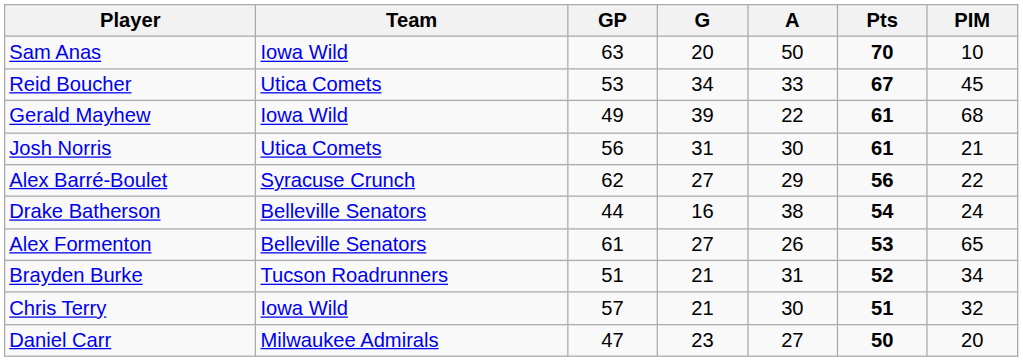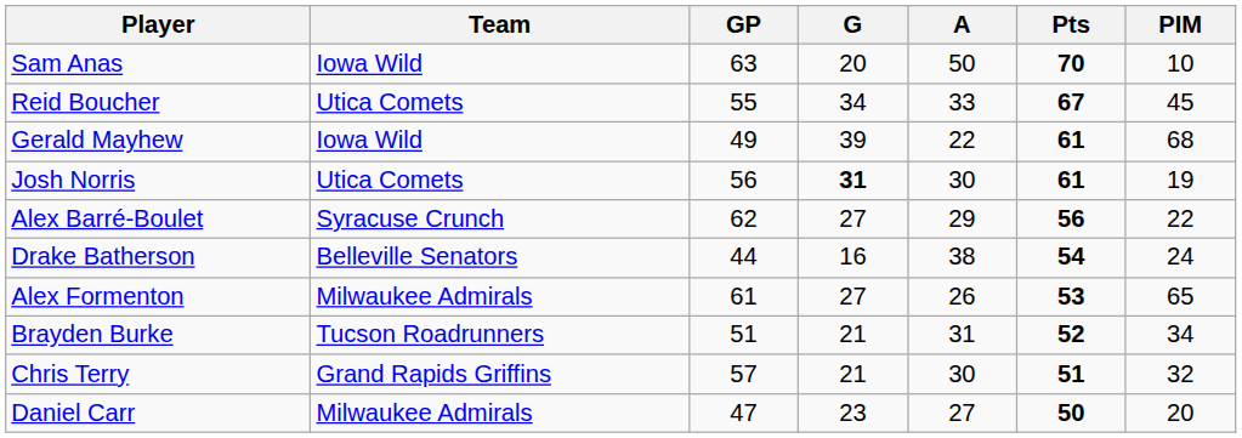 <table class="wikitable sortable" style="text-align:center">
 <tr>
 <th style="width:12em">Player</th>
 <th style="width:15em">Team</th>
 <th style="width:4em">GP</th>
 <th style="width:4em">G</th>
 <th style="width:4em">A</th>
 <th style="width:4em">Pts</th>
 <th style="width:4em">PIM</th>
 </tr>
 <tr>
 <td align=left><a href='#'>Sam Anas</a></td>
 <td align=left><a href='#'>Iowa Wild</a></td>
 <td>63</td>
 <td>20</td>
 <td>50</td>
 <td><strong>70</strong></td>
 <td>10</td>
 </tr>
 <tr>
 <td align=left><a href='#'>Reid Boucher</a></td>
 <td align=left><a href='#'>Utica Comets</a></td>
-<td>53</td>
+<td>55</td>
 <td>34</td>
 <td>33</td>
 <td><strong>67</strong></td>
 <td>45</td>
 </tr>
 <tr>
 <td align=left><a href='#'>Gerald Mayhew</a></td>
 <td align=left><a href='#'>Iowa Wild</a></td>
 <td>49</td>
 <td>39</td>
 <td>22</td>
 <td><strong>61</strong></td>
 <td>68</td>
 </tr>
 <tr>
 <td align=left><a href='#'>Josh Norris</a></td>
 <td align=left><a href='#'>Utica Comets</a></td>
 <td>56</td>
-<td>31</td>
+<td><strong>31</strong></td>
 <td>30</td>
 <td><strong>61</strong></td>
-<td>21</td>
+<td>19</td>
 </tr>
 <tr>
 <td align=left><a href='#'>Alex Barré-Boulet</a></td>
 <td align=left><a href='#'>Syracuse Crunch</a></td>
 <td>62</td>
 <td>27</td>
 <td>29</td>
 <td><strong>56</strong></td>
 <td>22</td>
 </tr>
 <tr>
 <td align=left><a href='#'>Drake Batherson</a></td>
 <td align=left><a href='#'>Belleville Senators</a></td>
 <td>44</td>
 <td>16</td>
 <td>38</td>
 <td><strong>54</strong></td>
 <td>24</td>
 </tr>
 <tr>
 <td align=left><a href='#'>Alex Formenton</a></td>
-<td align=left><a href='#'>Belleville Senators</a></td>
+<td align=left><a href='#'>Milwaukee Admirals</a></td>
 <td>61</td>
 <td>27</td>
 <td>26</td>
 <td><strong>53</strong></td>
 <td>65</td>
 </tr>
 <tr>
 <td align=left><a href='#'>Brayden Burke</a></td>
 <td align=left><a href='#'>Tucson Roadrunners</a></td>
 <td>51</td>
 <td>21</td>
 <td>31</td>
 <td><strong>52</strong></td>
 <td>34</td>
 </tr>
 <tr>
 <td align=left><a href='#'>Chris Terry</a></td>
-<td align=left><a href='#'>Iowa Wild</a></td>
+<td align=left><a href='#'>Grand Rapids Griffins</a></td>
 <td>57</td>
 <td>21</td>
 <td>30</td>
 <td><strong>51</strong></td>
 <td>32</td>
 </tr>
 <tr>
 <td align=left><a href='#'>Daniel Carr</a></td>
 <td align=left><a href='#'>Milwaukee Admirals</a></td>
 <td>47</td>
 <td>23</td>
 <td>27</td>
 <td><strong>50</strong></td>
 <td>20</td>
 </tr>
 </table>
